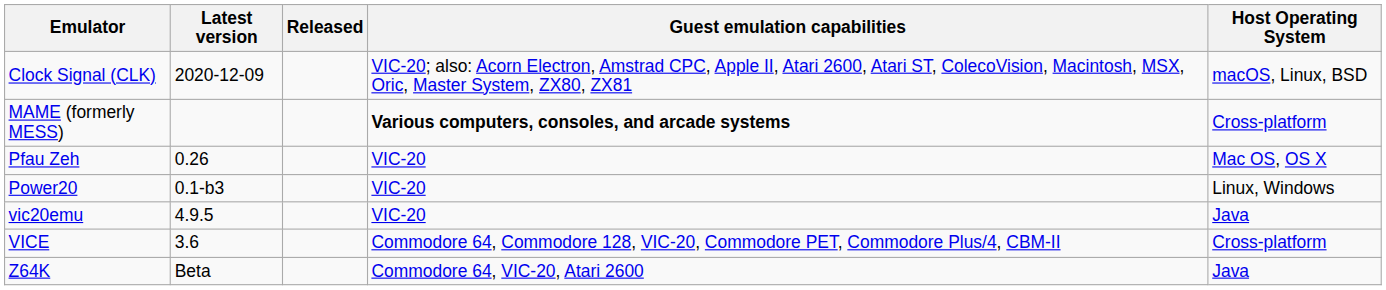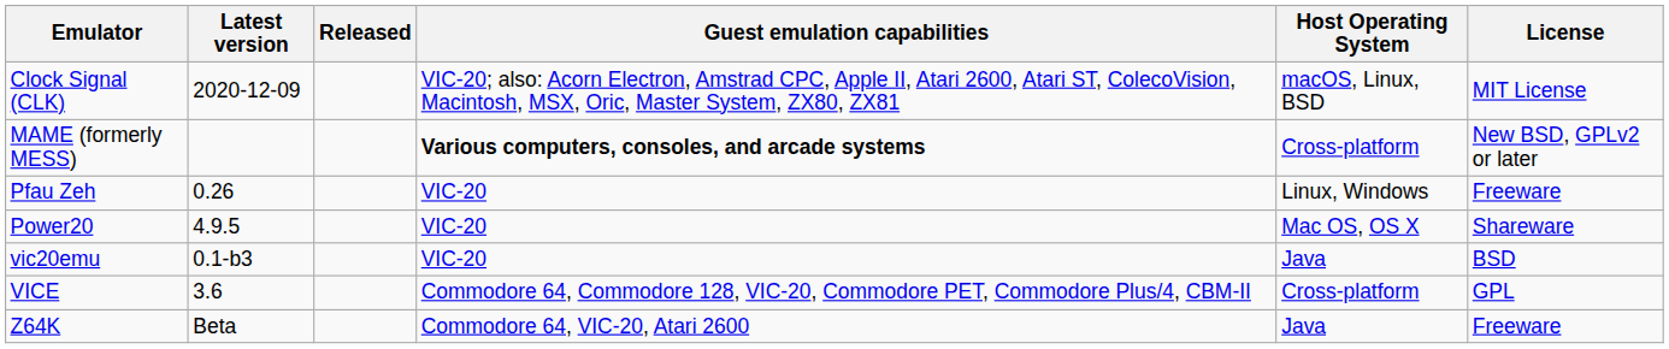 <table class="wikitable sortable" style="width:100%">
 <tr>
 <th>Emulator</th>
 <th>Latest version</th>
 <th>Released</th>
 <th>Guest emulation capabilities</th>
 <th>Host Operating System</th>
+<th>License</th>
 </tr>
 <tr>
 <td><a href='#'>Clock Signal (CLK)</a></td>
 <td>2020-12-09</td>
 <td></td>
 <td><a href='#'>VIC-20</a>; also: <a href='#'>Acorn Electron</a>, <a href='#'>Amstrad CPC</a>, <a href='#'>Apple II</a>, <a href='#'>Atari 2600</a>, <a href='#'>Atari ST</a>, <a href='#'>ColecoVision</a>, <a href='#'>Macintosh</a>, <a href='#'>MSX</a>, <a href='#'>Oric</a>, <a href='#'>Master System</a>, <a href='#'>ZX80</a>, <a href='#'>ZX81</a></td>
 <td><a href='#'>macOS</a>, Linux, BSD</td>
+<td><a href='#'>MIT License</a></td>
 </tr>
 <tr>
 <td><a href='#'>MAME</a> (formerly <a href='#'>MESS</a>)</td>
 <td></td>
 <td></td>
 <td><strong>Various computers, consoles, and arcade systems</strong></td>
 <td><a href='#'>Cross-platform</a></td>
+<td><a href='#'>New BSD</a>, <a href='#'>GPLv2</a> or later</td>
 </tr>
 <tr>
 <td><a href='#'>Pfau Zeh</a></td>
 <td>0.26</td>
 <td></td>
 <td><a href='#'>VIC-20</a></td>
-<td><a href='#'>Mac OS</a>, <a href='#'>OS X</a></td>
+<td>Linux, Windows</td>
+<td><a href='#'>Freeware</a></td>
 </tr>
 <tr>
 <td><a href='#'>Power20</a></td>
+<td>4.9.5</td>
+<td></td>
+<td><a href='#'>VIC-20</a></td>
+<td><a href='#'>Mac OS</a>, <a href='#'>OS X</a></td>
+<td><a href='#'>Shareware</a></td>
+</tr>
+<tr>
+<td><a href='#'>vic20emu</a></td>
 <td>0.1-b3</td>
 <td></td>
 <td><a href='#'>VIC-20</a></td>
-<td>Linux, Windows</td>
-</tr>
-<tr>
-<td><a href='#'>vic20emu</a></td>
-<td>4.9.5</td>
-<td></td>
-<td><a href='#'>VIC-20</a></td>
 <td><a href='#'>Java</a></td>
+<td><a href='#'>BSD</a></td>
 </tr>
 <tr>
 <td><a href='#'>VICE</a></td>
 <td>3.6</td>
 <td></td>
 <td><a href='#'>Commodore 64</a>, <a href='#'>Commodore 128</a>, <a href='#'>VIC-20</a>, <a href='#'>Commodore PET</a>, <a href='#'>Commodore Plus/4</a>, <a href='#'>CBM-II</a></td>
 <td><a href='#'>Cross-platform</a></td>
+<td><a href='#'>GPL</a></td>
 </tr>
 <tr>
 <td><a href='#'>Z64K</a></td>
 <td>Beta</td>
 <td></td>
 <td><a href='#'>Commodore 64</a>, <a href='#'>VIC-20</a>, <a href='#'>Atari 2600</a></td>
 <td><a href='#'>Java</a></td>
+<td><a href='#'>Freeware</a></td>
 </tr>
 </table>
